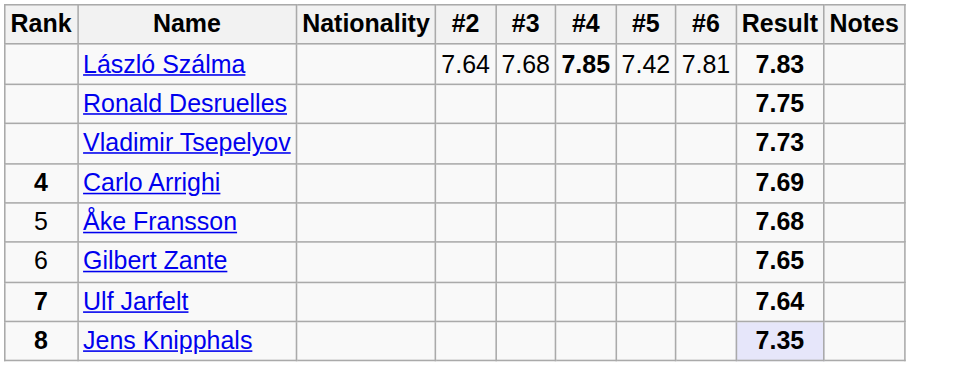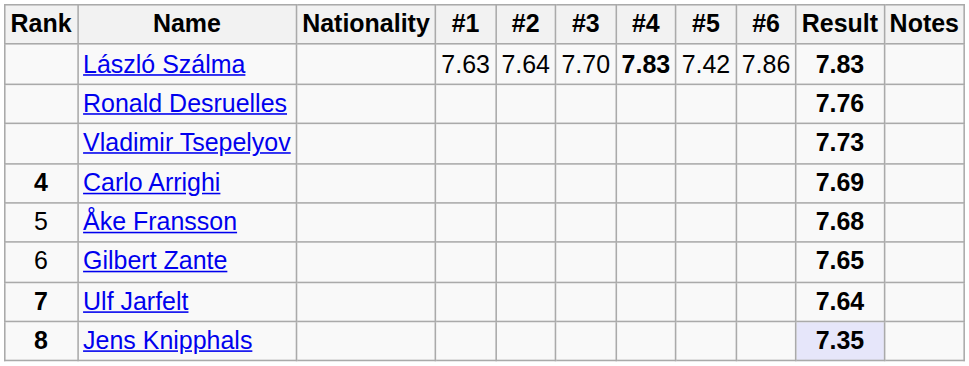 <table class="wikitable sortable" style="text-align:center">
 <tr>
 <th>Rank</th>
 <th>Name</th>
 <th>Nationality</th>
+<th>#1</th>
 <th>#2</th>
 <th>#3</th>
 <th>#4</th>
 <th>#5</th>
 <th>#6</th>
 <th>Result</th>
 <th>Notes</th>
 </tr>
 <tr>
 <td></td>
 <td align="left"><a href='#'>László Szálma</a></td>
 <td align=left></td>
+<td>7.63</td>
 <td>7.64</td>
-<td>7.68</td>
-<td><strong>7.85</strong></td>
+<td>7.70</td>
+<td><strong>7.83</strong></td>
 <td>7.42</td>
-<td>7.81</td>
+<td>7.86</td>
 <td><strong>7.83</strong></td>
 <td></td>
 </tr>
 <tr>
 <td></td>
 <td align="left"><a href='#'>Ronald Desruelles</a></td>
 <td align=left></td>
 <td></td>
 <td></td>
 <td></td>
 <td></td>
 <td></td>
-<td><strong>7.75</strong></td>
+<td></td>
+<td><strong>7.76</strong></td>
 <td></td>
 </tr>
 <tr>
 <td></td>
 <td align="left"><a href='#'>Vladimir Tsepelyov</a></td>
 <td align=left></td>
+<td></td>
 <td></td>
 <td></td>
 <td></td>
 <td></td>
 <td></td>
 <td><strong>7.73</strong></td>
 <td></td>
 </tr>
 <tr>
 <td><strong>4</strong></td>
 <td align="left"><a href='#'>Carlo Arrighi</a></td>
 <td align=left></td>
 <td></td>
 <td></td>
 <td></td>
 <td></td>
 <td></td>
+<td></td>
 <td><strong>7.69</strong></td>
 <td></td>
 </tr>
 <tr>
 <td>5</td>
 <td align="left"><a href='#'>Åke Fransson</a></td>
 <td align=left></td>
+<td></td>
 <td></td>
 <td></td>
 <td></td>
 <td></td>
 <td></td>
 <td><strong>7.68</strong></td>
 <td></td>
 </tr>
 <tr>
 <td>6</td>
 <td align="left"><a href='#'>Gilbert Zante</a></td>
 <td align=left></td>
 <td></td>
 <td></td>
 <td></td>
 <td></td>
 <td></td>
+<td></td>
 <td><strong>7.65</strong></td>
 <td></td>
 </tr>
 <tr>
 <td><strong>7</strong></td>
 <td align="left"><a href='#'>Ulf Jarfelt</a></td>
 <td align=left></td>
+<td></td>
 <td></td>
 <td></td>
 <td></td>
 <td></td>
 <td></td>
 <td><strong>7.64</strong></td>
 <td></td>
 </tr>
 <tr>
 <td><strong>8</strong></td>
 <td align="left"><a href='#'>Jens Knipphals</a></td>
 <td align=left></td>
 <td></td>
 <td></td>
 <td></td>
 <td></td>
 <td></td>
+<td></td>
 <td style="background: lavender;"><strong>7.35</strong></td>
 <td></td>
 </tr>
 </table>
